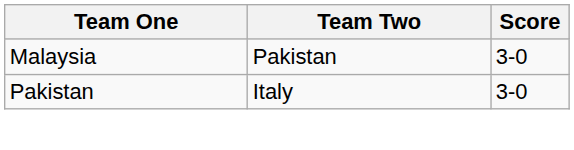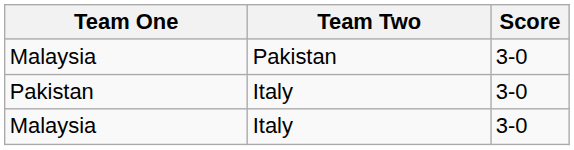 <table class="wikitable">
 <tr>
 <th width=170>Team One</th>
 <th width=170>Team Two</th>
 <th width=50>Score</th>
 </tr>
 <tr>
 <td> Malaysia</td>
 <td> Pakistan</td>
 <td>3-0</td>
 </tr>
 <tr>
 <td> Pakistan</td>
 <td> Italy</td>
 <td>3-0</td>
 </tr>
+<tr>
+<td> Malaysia</td>
+<td> Italy</td>
+<td>3-0</td>
+</tr>
 </table>
